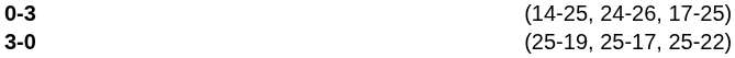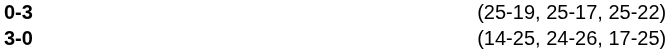 <table width=100% cellspacing=1>
 <tr>
 <th width=20%></th>
 <th width=12%></th>
 <th width=20%></th>
 <th width=33%></th>
 <td></td>
 </tr>
 <tr style=font-size:90%>
 <td align=right></td>
 <td align=center><strong>0-3</strong></td>
 <td></td>
-<td>(14-25, 24-26, 17-25)</td>
+<td>(25-19, 25-17, 25-22)</td>
 <td></td>
 </tr>
 <tr style=font-size:90%>
 <td align=right></td>
 <td align=center><strong>3-0</strong></td>
 <td></td>
-<td>(25-19, 25-17, 25-22)</td>
+<td>(14-25, 24-26, 17-25)</td>
 </tr>
 </table>
